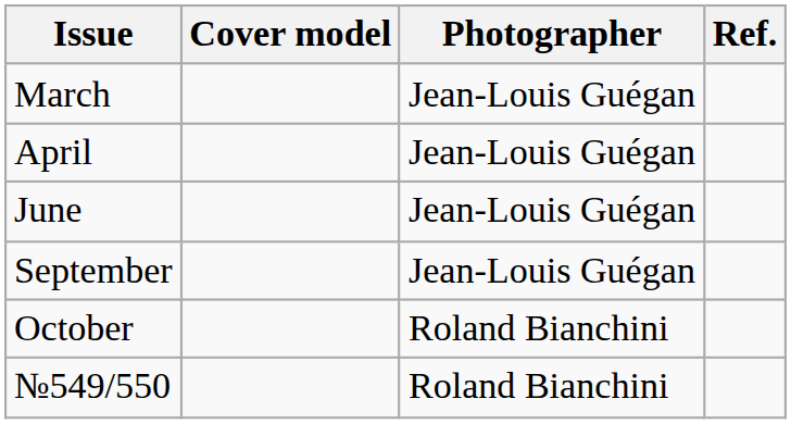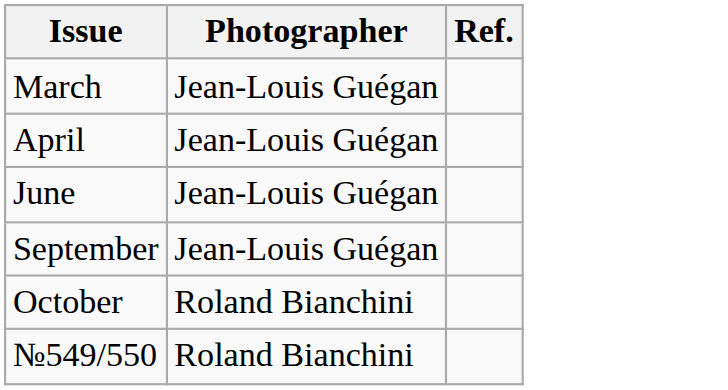 <table class="wikitable">
 <tr>
 <th>Issue</th>
-<th>Cover model</th>
 <th>Photographer</th>
 <th>Ref.</th>
 </tr>
 <tr>
 <td>March</td>
-<td></td>
 <td>Jean-Louis Guégan</td>
 <td></td>
 </tr>
 <tr>
 <td>April</td>
-<td></td>
 <td>Jean-Louis Guégan</td>
 <td></td>
 </tr>
 <tr>
 <td>June</td>
-<td></td>
 <td>Jean-Louis Guégan</td>
 <td></td>
 </tr>
 <tr>
 <td>September</td>
-<td></td>
 <td>Jean-Louis Guégan</td>
 <td></td>
 </tr>
 <tr>
 <td>October</td>
-<td></td>
 <td>Roland Bianchini</td>
 <td></td>
 </tr>
 <tr>
 <td>№549/550</td>
-<td></td>
 <td>Roland Bianchini</td>
 <td></td>
 </tr>
 </table>
